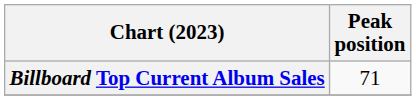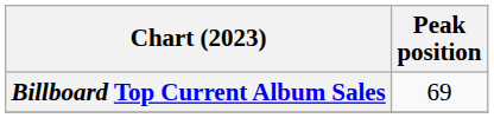 <table class="wikitable sortable plainrowheaders" style="text-align:center">
 <tr>
 <th scope="col">Chart (2023)</th>
 <th scope="col">Peak<br>position</th>
 </tr>
 <tr>
 <th scope="row"><em>Billboard</em> <a href='#'>Top Current Album Sales</a></th>
-<td>71</td>
+<td>69</td>
 </tr>
 <tr>
 </tr>
 </table>
